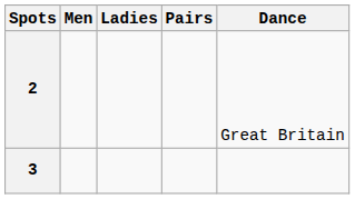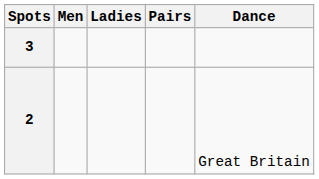 <table class="wikitable">
 <tr>
 <th>Spots</th>
 <th>Men</th>
 <th>Ladies</th>
 <th>Pairs</th>
 <th>Dance</th>
 </tr>
 <tr>
+<th>3</th>
+<td valign=top> <br>  <br> </td>
+<td valign=top> <br></td>
+<td valign=top> <br> </td>
+<td valign=top> <br> </td>
+</tr>
+<tr>
 <th>2</th>
 <td valign=top> <br>  <br>  <br>  <br> </td>
 <td valign=top> <br>  <br>  <br>  <br>  <br>  <br> </td>
 <td valign=top> <br>  <br>  <br></td>
 <td valign=top> <br>  <br>  <br>  <br>  <br>  Great Britain</td>
 </tr>
-<tr>
-<th>3</th>
-<td valign=top> <br>  <br> </td>
-<td valign=top> <br></td>
-<td valign=top> <br> </td>
-<td valign=top> <br> </td>
-</tr>
 </table>
